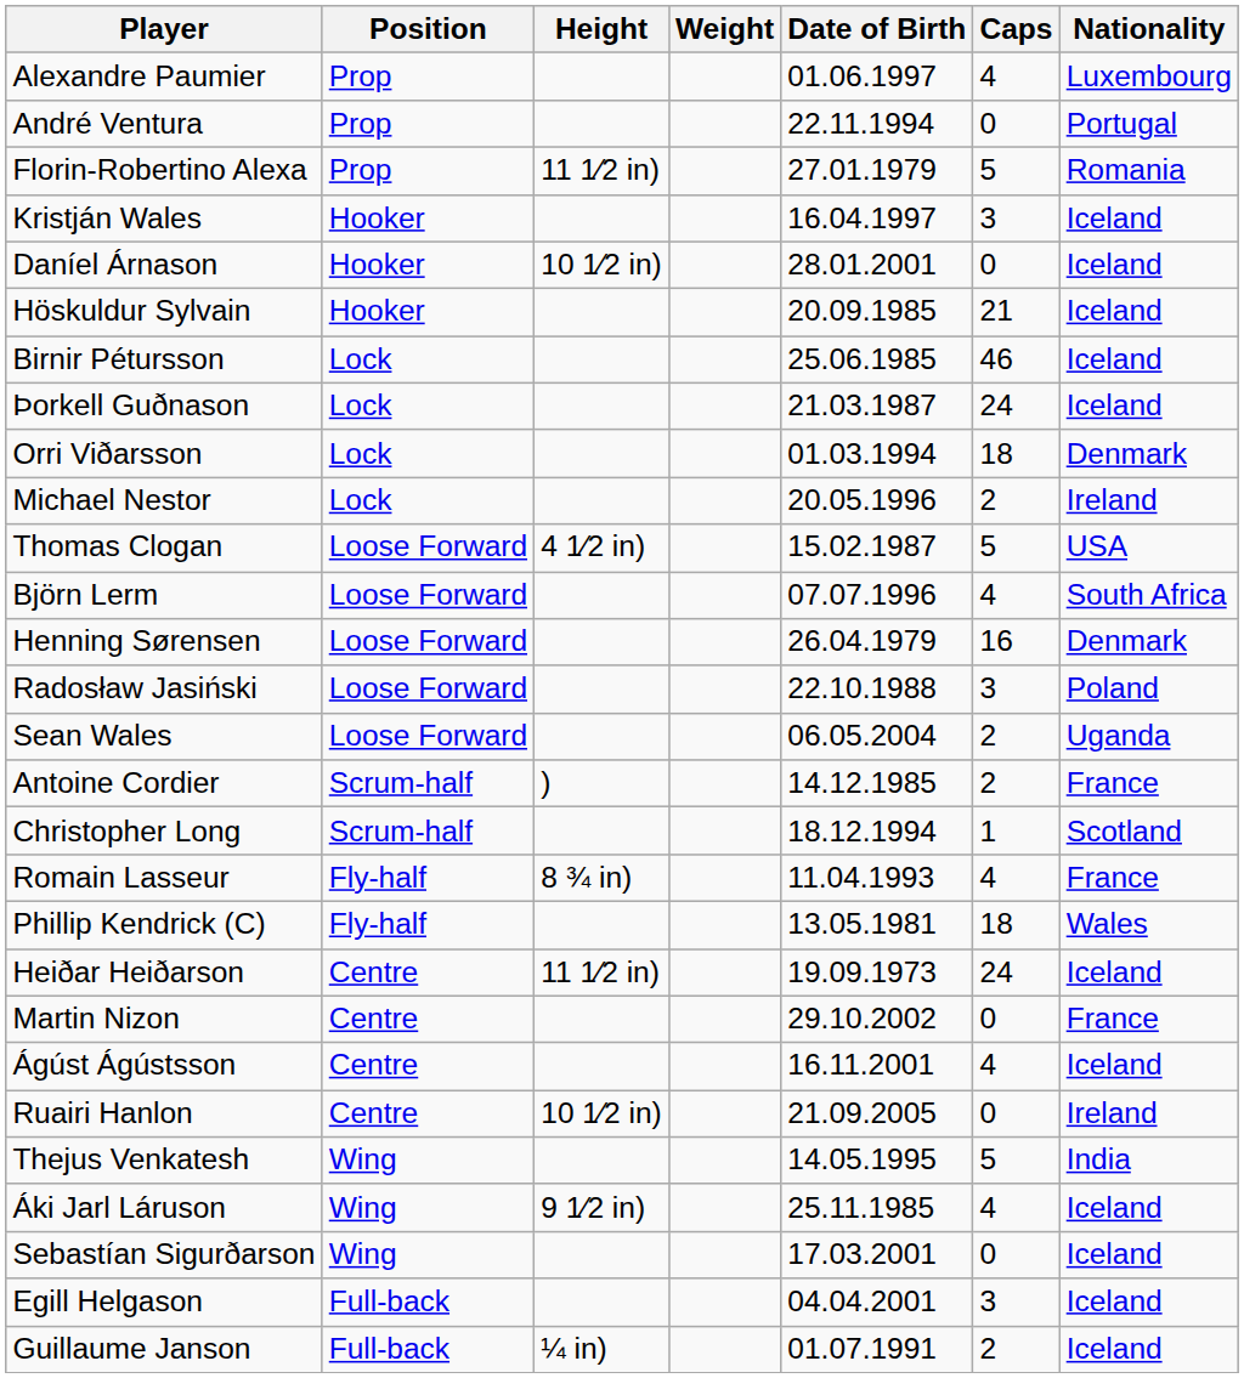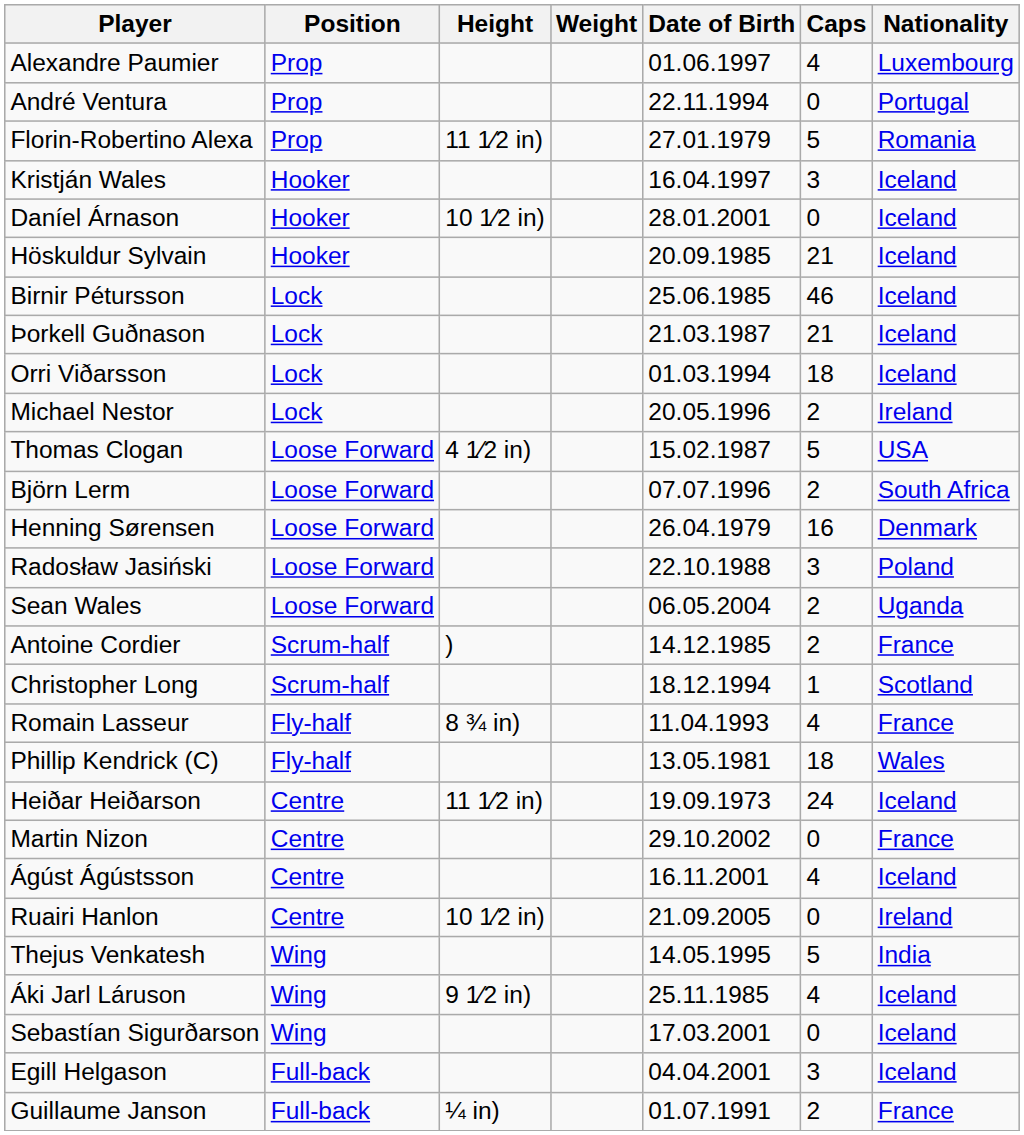 <table class="wikitable sortable">
 <tr>
 <th>Player</th>
 <th>Position</th>
 <th>Height</th>
 <th>Weight</th>
 <th>Date of Birth</th>
 <th>Caps</th>
 <th>Nationality</th>
 </tr>
 <tr>
 <td>Alexandre Paumier</td>
 <td><a href='#'>Prop</a></td>
 <td></td>
 <td></td>
 <td>01.06.1997</td>
 <td>4</td>
 <td> <a href='#'>Luxembourg</a></td>
 </tr>
 <tr>
 <td>André Ventura</td>
 <td><a href='#'>Prop</a></td>
 <td></td>
 <td></td>
 <td>22.11.1994</td>
 <td>0</td>
 <td> <a href='#'>Portugal</a></td>
 </tr>
 <tr>
 <td>Florin-Robertino Alexa</td>
 <td><a href='#'>Prop</a></td>
 <td> 11 1⁄2 in)</td>
 <td></td>
 <td>27.01.1979</td>
 <td>5</td>
 <td> <a href='#'>Romania</a></td>
 </tr>
 <tr>
 <td>Kristján Wales</td>
 <td><a href='#'>Hooker</a></td>
 <td></td>
 <td></td>
 <td>16.04.1997</td>
 <td>3</td>
 <td> <a href='#'>Iceland</a></td>
 </tr>
 <tr>
 <td>Daníel Árnason</td>
 <td><a href='#'>Hooker</a></td>
 <td> 10 1⁄2 in)</td>
 <td></td>
 <td>28.01.2001</td>
 <td>0</td>
 <td> <a href='#'>Iceland</a></td>
 </tr>
 <tr>
 <td>Höskuldur Sylvain</td>
 <td><a href='#'>Hooker</a></td>
 <td></td>
 <td></td>
 <td>20.09.1985</td>
 <td>21</td>
 <td> <a href='#'>Iceland</a></td>
 </tr>
 <tr>
 <td>Birnir Pétursson</td>
 <td><a href='#'>Lock</a></td>
 <td></td>
 <td></td>
 <td>25.06.1985</td>
 <td>46</td>
 <td> <a href='#'>Iceland</a></td>
 </tr>
 <tr>
 <td>Þorkell Guðnason</td>
 <td><a href='#'>Lock</a></td>
 <td></td>
 <td></td>
 <td>21.03.1987</td>
-<td>24</td>
+<td>21</td>
 <td> <a href='#'>Iceland</a></td>
 </tr>
 <tr>
 <td>Orri Viðarsson</td>
 <td><a href='#'>Lock</a></td>
 <td></td>
 <td></td>
 <td>01.03.1994</td>
 <td>18</td>
-<td> <a href='#'>Denmark</a></td>
+<td> <a href='#'>Iceland</a></td>
 </tr>
 <tr>
 <td>Michael Nestor</td>
 <td><a href='#'>Lock</a></td>
 <td></td>
 <td></td>
 <td>20.05.1996</td>
 <td>2</td>
 <td> <a href='#'>Ireland</a></td>
 </tr>
 <tr>
 <td>Thomas Clogan</td>
 <td><a href='#'>Loose Forward</a></td>
 <td> 4 1⁄2 in)</td>
 <td></td>
 <td>15.02.1987</td>
 <td>5</td>
 <td> <a href='#'>USA</a></td>
 </tr>
 <tr>
 <td>Björn Lerm</td>
 <td><a href='#'>Loose Forward</a></td>
 <td></td>
 <td></td>
 <td>07.07.1996</td>
-<td>4</td>
+<td>2</td>
 <td> <a href='#'>South Africa</a></td>
 </tr>
 <tr>
 <td>Henning Sørensen</td>
 <td><a href='#'>Loose Forward</a></td>
 <td></td>
 <td></td>
 <td>26.04.1979</td>
 <td>16</td>
 <td> <a href='#'>Denmark</a></td>
 </tr>
 <tr>
 <td>Radosław Jasiński</td>
 <td><a href='#'>Loose Forward</a></td>
 <td></td>
 <td></td>
 <td>22.10.1988</td>
 <td>3</td>
 <td> <a href='#'>Poland</a></td>
 </tr>
 <tr>
 <td>Sean Wales</td>
 <td><a href='#'>Loose Forward</a></td>
 <td></td>
 <td></td>
 <td>06.05.2004</td>
 <td>2</td>
 <td> <a href='#'>Uganda</a></td>
 </tr>
 <tr>
 <td>Antoine Cordier</td>
 <td><a href='#'>Scrum-half</a></td>
 <td> )</td>
 <td></td>
 <td>14.12.1985</td>
 <td>2</td>
 <td> <a href='#'>France</a></td>
 </tr>
 <tr>
 <td>Christopher Long</td>
 <td><a href='#'>Scrum-half</a></td>
 <td></td>
 <td></td>
 <td>18.12.1994</td>
 <td>1</td>
 <td> <a href='#'>Scotland</a></td>
 </tr>
 <tr>
 <td>Romain Lasseur</td>
 <td><a href='#'>Fly-half</a></td>
 <td> 8 ¾ in)</td>
 <td></td>
 <td>11.04.1993</td>
 <td>4</td>
 <td> <a href='#'>France</a></td>
 </tr>
 <tr>
 <td>Phillip Kendrick (C)</td>
 <td><a href='#'>Fly-half</a></td>
 <td></td>
 <td></td>
 <td>13.05.1981</td>
 <td>18</td>
 <td> <a href='#'>Wales</a></td>
 </tr>
 <tr>
 <td>Heiðar Heiðarson</td>
 <td><a href='#'>Centre</a></td>
 <td> 11 1⁄2 in)</td>
 <td></td>
 <td>19.09.1973</td>
 <td>24</td>
 <td> <a href='#'>Iceland</a></td>
 </tr>
 <tr>
 <td>Martin Nizon</td>
 <td><a href='#'>Centre</a></td>
 <td></td>
 <td></td>
 <td>29.10.2002</td>
 <td>0</td>
 <td> <a href='#'>France</a></td>
 </tr>
 <tr>
 <td>Ágúst Ágústsson</td>
 <td><a href='#'>Centre</a></td>
 <td></td>
 <td></td>
 <td>16.11.2001</td>
 <td>4</td>
 <td> <a href='#'>Iceland</a></td>
 </tr>
 <tr>
 <td>Ruairi Hanlon</td>
 <td><a href='#'>Centre</a></td>
 <td> 10 1⁄2 in)</td>
 <td></td>
 <td>21.09.2005</td>
 <td>0</td>
 <td> <a href='#'>Ireland</a></td>
 </tr>
 <tr>
 <td>Thejus Venkatesh</td>
 <td><a href='#'>Wing</a></td>
 <td></td>
 <td></td>
 <td>14.05.1995</td>
 <td>5</td>
 <td> <a href='#'>India</a></td>
 </tr>
 <tr>
 <td>Áki Jarl Láruson</td>
 <td><a href='#'>Wing</a></td>
 <td> 9 1⁄2 in)</td>
 <td></td>
 <td>25.11.1985</td>
 <td>4</td>
 <td> <a href='#'>Iceland</a></td>
 </tr>
 <tr>
 <td>Sebastían Sigurðarson</td>
 <td><a href='#'>Wing</a></td>
 <td></td>
 <td></td>
 <td>17.03.2001</td>
 <td>0</td>
 <td> <a href='#'>Iceland</a></td>
 </tr>
 <tr>
 <td>Egill Helgason</td>
 <td><a href='#'>Full-back</a></td>
 <td></td>
 <td></td>
 <td>04.04.2001</td>
 <td>3</td>
 <td> <a href='#'>Iceland</a></td>
 </tr>
 <tr>
 <td>Guillaume Janson</td>
 <td><a href='#'>Full-back</a></td>
 <td> ¼ in)</td>
 <td></td>
 <td>01.07.1991</td>
 <td>2</td>
-<td> <a href='#'>Iceland</a></td>
+<td> <a href='#'>France</a></td>
 </tr>
 <tr>
 </tr>
 </table>
